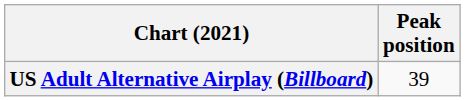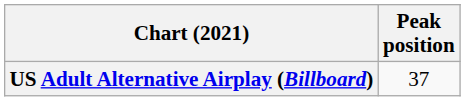 <table class="wikitable plainrowheaders">
 <tr>
 <th scope="col">Chart (2021)</th>
 <th scope="col">Peak<br>position</th>
 </tr>
 <tr>
 <th scope="row">US <a href='#'>Adult Alternative Airplay</a> (<em><a href='#'>Billboard</a></em>)</th>
-<td align="center">39</td>
+<td align="center">37</td>
 </tr>
 </table>
